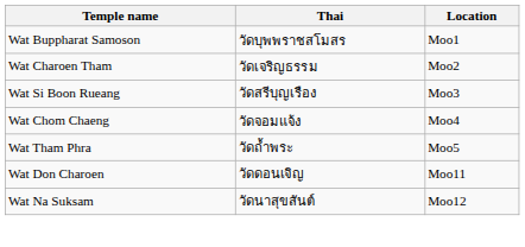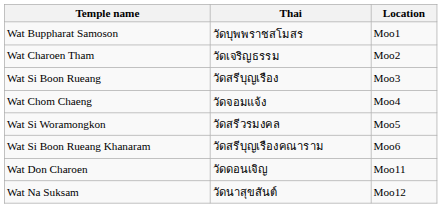 <table class="wikitable" style="width:70%;">
 <tr>
 <th>Temple name</th>
 <th>Thai</th>
 <th>Location</th>
 </tr>
 <tr>
 <td>Wat Buppharat Samoson</td>
 <td>วัดบุพพราชสโมสร</td>
 <td>Moo1</td>
 </tr>
 <tr>
 <td>Wat Charoen Tham</td>
 <td>วัดเจริญธรรม</td>
 <td>Moo2</td>
 </tr>
 <tr>
 <td>Wat Si Boon Rueang</td>
 <td>วัดสรีบุญเรือง</td>
 <td>Moo3</td>
 </tr>
 <tr>
 <td>Wat Chom Chaeng</td>
 <td>วัดจอมแจ้ง</td>
 <td>Moo4</td>
 </tr>
 <tr>
-<td>Wat Tham Phra</td>
-<td>วัดถ้ำพระ</td>
+<td>Wat Si Woramongkon</td>
+<td>วัดสรีวรมงคล</td>
 <td>Moo5</td>
+</tr>
+<tr>
+<td>Wat Si Boon Rueang Khanaram</td>
+<td>วัดสรีบุญเรืองคณาราม</td>
+<td>Moo6</td>
 </tr>
 <tr>
 <td>Wat Don Charoen</td>
 <td>วัดดอนเจิญ</td>
 <td>Moo11</td>
 </tr>
 <tr>
 <td>Wat Na Suksam</td>
 <td>วัดนาสุขสันต์</td>
 <td>Moo12</td>
 </tr>
 </table>
